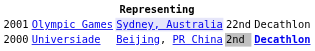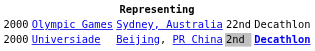 <table>
 <tr>
 <th colspan="5">Representing </th>
 </tr>
 <tr>
-<td>2001</td>
+<td>2000</td>
 <td><a href='#'>Olympic Games</a></td>
-<td style="background: lavender;"><a href='#'>Sydney, Australia</a></td>
+<td><a href='#'>Sydney, Australia</a></td>
 <td>22nd</td>
 <td>Decathlon</td>
 </tr>
 <tr>
 <td>2000</td>
 <td><a href='#'>Universiade</a></td>
 <td><a href='#'>Beijing</a>, <a href='#'>PR China</a></td>
 <td bgcolor="silver">2nd</td>
 <td><strong><a href='#'>Decathlon</a></strong></td>
 </tr>
 </table>
